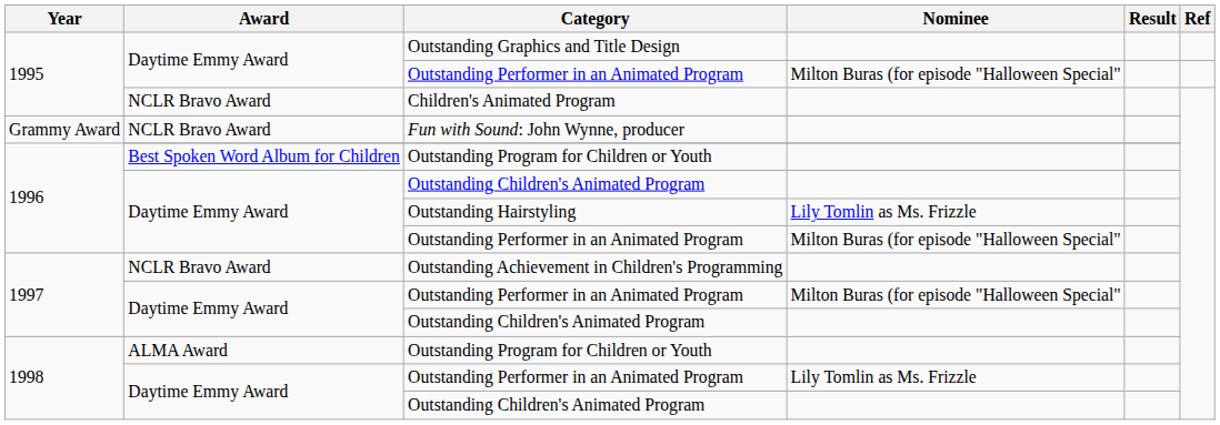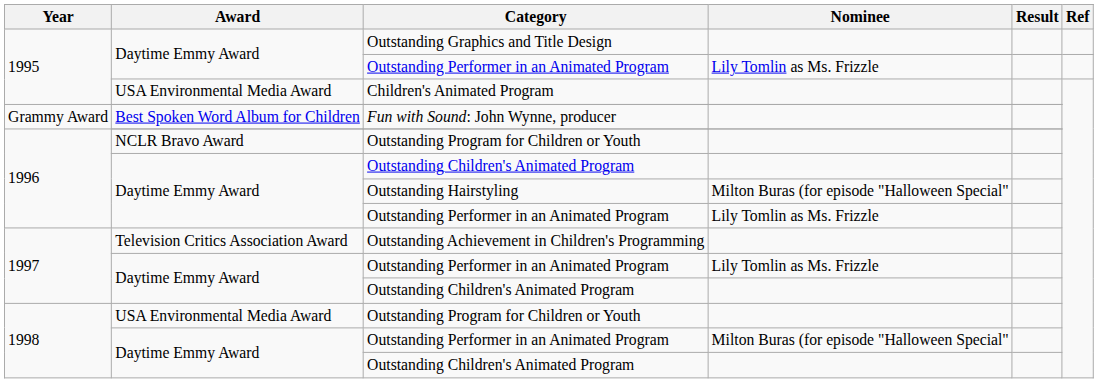 <table class="wikitable">
 <tr>
 <th>Year</th>
 <th>Award</th>
 <th>Category</th>
 <th>Nominee</th>
 <th>Result</th>
 <th>Ref</th>
 </tr>
 <tr>
 <td rowspan="4">1995</td>
 <td rowspan="2">Daytime Emmy Award</td>
 <td>Outstanding Graphics and Title Design</td>
 <td></td>
 <td></td>
 </tr>
 <tr>
 <td><a href='#'>Outstanding Performer in an Animated Program</a></td>
-<td>Milton Buras (for episode "Halloween Special"</td>
+<td><a href='#'>Lily Tomlin</a> as Ms. Frizzle</td>
 <td></td>
 <td align=center></td>
 </tr>
 <tr>
-<td>NCLR Bravo Award</td>
+<td>USA Environmental Media Award</td>
 <td>Children's Animated Program</td>
 <td></td>
 <td></td>
 </tr>
 <tr>
 </tr>
 <tr>
 <td>Grammy Award</td>
-<td>NCLR Bravo Award</td>
+<td><a href='#'>Best Spoken Word Album for Children</a></td>
 <td><em>Fun with Sound</em>: John Wynne, producer</td>
 <td></td>
 <td></td>
 </tr>
 <tr>
 <td rowspan="5">1996</td>
 </tr>
 <tr>
-<td><a href='#'>Best Spoken Word Album for Children</a></td>
+<td>NCLR Bravo Award</td>
 <td>Outstanding Program for Children or Youth</td>
 <td></td>
 <td></td>
 </tr>
 <tr>
 <td rowspan="3">Daytime Emmy Award</td>
 <td><a href='#'>Outstanding Children's Animated Program</a></td>
 <td></td>
 <td></td>
 </tr>
 <tr>
 <td>Outstanding Hairstyling</td>
-<td><a href='#'>Lily Tomlin</a> as Ms. Frizzle</td>
+<td>Milton Buras (for episode "Halloween Special"</td>
 <td></td>
 </tr>
 <tr>
 <td>Outstanding Performer in an Animated Program</td>
-<td>Milton Buras (for episode "Halloween Special"</td>
+<td>Lily Tomlin as Ms. Frizzle</td>
 <td></td>
 </tr>
 <tr>
 <td rowspan="3">1997</td>
-<td>NCLR Bravo Award</td>
+<td>Television Critics Association Award</td>
 <td>Outstanding Achievement in Children's Programming</td>
+<td></td>
+<td></td>
+</tr>
+<tr>
+<td rowspan="2">Daytime Emmy Award</td>
+<td>Outstanding Performer in an Animated Program</td>
+<td>Lily Tomlin as Ms. Frizzle</td>
+<td></td>
+</tr>
+<tr>
+<td>Outstanding Children's Animated Program</td>
+<td></td>
+<td></td>
+</tr>
+<tr>
+<td rowspan="3">1998</td>
+<td>USA Environmental Media Award</td>
+<td>Outstanding Program for Children or Youth</td>
 <td></td>
 <td></td>
 </tr>
 <tr>
 <td rowspan="2">Daytime Emmy Award</td>
 <td>Outstanding Performer in an Animated Program</td>
 <td>Milton Buras (for episode "Halloween Special"</td>
 <td></td>
 </tr>
 <tr>
 <td>Outstanding Children's Animated Program</td>
 <td></td>
 <td></td>
 </tr>
-<tr>
-<td rowspan="3">1998</td>
-<td>ALMA Award</td>
-<td>Outstanding Program for Children or Youth</td>
-<td></td>
-<td></td>
-</tr>
-<tr>
-<td rowspan="2">Daytime Emmy Award</td>
-<td>Outstanding Performer in an Animated Program</td>
-<td>Lily Tomlin as Ms. Frizzle</td>
-<td></td>
-</tr>
-<tr>
-<td>Outstanding Children's Animated Program</td>
-<td></td>
-<td></td>
-</tr>
 </table>
